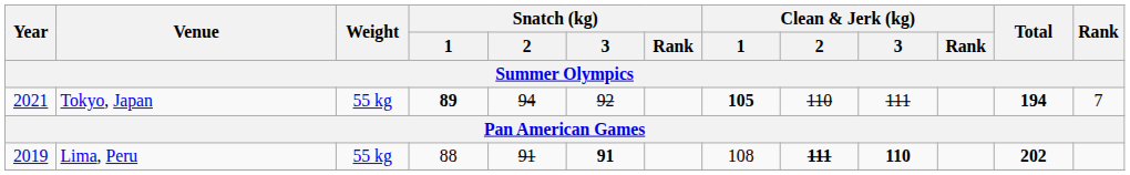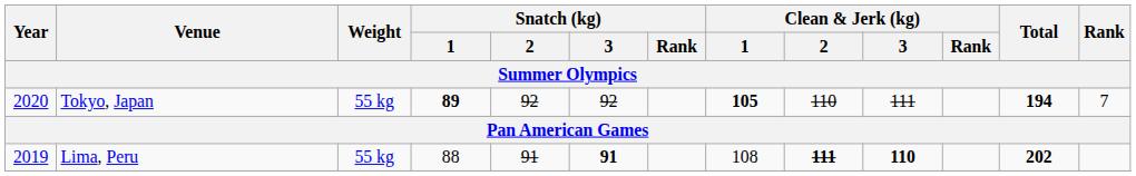 <table class = "wikitable" style="text-align:center;">
 <tr>
 <th rowspan=2 width=40>Year</th>
 <th rowspan=2 width=250>Venue</th>
 <th rowspan=2 width=60>Weight</th>
 <th colspan=4>Snatch (kg)</th>
 <th colspan=4>Clean & Jerk (kg)</th>
 <th rowspan=2 width=65>Total</th>
 <th rowspan=2 width=40>Rank</th>
 </tr>
 <tr>
 <th width=65>1</th>
 <th width=65>2</th>
 <th width=65>3</th>
 <th width=45>Rank</th>
 <th width=65>1</th>
 <th width=65>2</th>
 <th width=65>3</th>
 <th width=45>Rank</th>
 </tr>
 <tr>
 <th colspan=13><a href='#'>Summer Olympics</a></th>
 </tr>
 <tr>
-<td><a href='#'>2021</a></td>
+<td><a href='#'>2020</a></td>
 <td align=left> <a href='#'>Tokyo</a>, <a href='#'>Japan</a></td>
 <td><a href='#'>55 kg</a></td>
 <td><strong>89</strong></td>
-<td><s>94</s></td>
+<td><s>92</s></td>
 <td><s>92</s></td>
 <td></td>
 <td><strong>105</strong></td>
 <td><s>110</s></td>
 <td><s>111</s></td>
 <td></td>
 <td><strong>194</strong></td>
 <td>7</td>
 </tr>
 <tr>
 <th colspan=13><a href='#'>Pan American Games</a></th>
 </tr>
 <tr>
 <td><a href='#'>2019</a></td>
 <td align=left> <a href='#'>Lima</a>, <a href='#'>Peru</a></td>
 <td><a href='#'>55 kg</a></td>
 <td>88</td>
 <td><s>91</s></td>
 <td><strong>91</strong></td>
 <td></td>
 <td>108</td>
 <td><strong><s>111</s></strong></td>
 <td><strong>110</strong></td>
 <td></td>
 <td><strong>202</strong></td>
 <td></td>
 </tr>
 <tr>
 </tr>
 </table>
